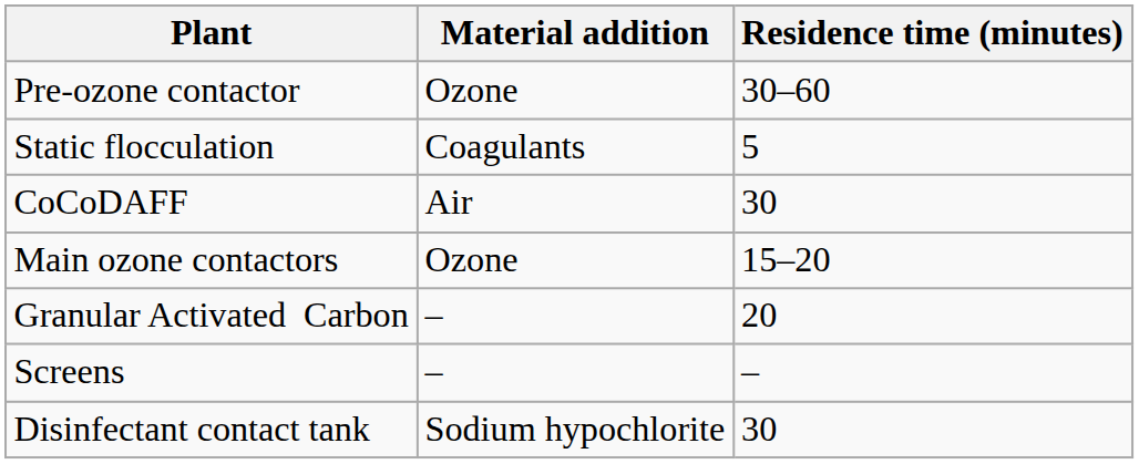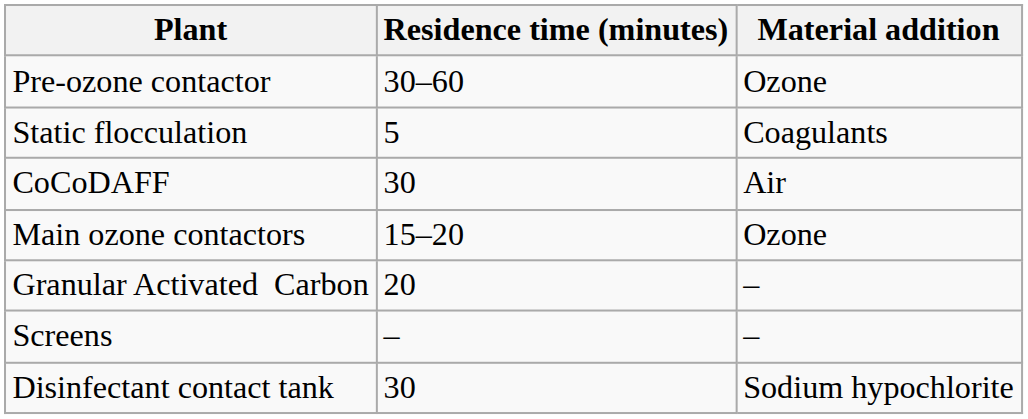 <table class="wikitable">
 <tr>
 <th>Plant</th>
+<th>Residence time (minutes)</th>
 <th>Material addition</th>
-<th>Residence time (minutes)</th>
 </tr>
 <tr>
 <td>Pre-ozone contactor</td>
+<td>30–60</td>
 <td>Ozone</td>
-<td>30–60</td>
 </tr>
 <tr>
 <td>Static flocculation</td>
+<td>5</td>
 <td>Coagulants</td>
-<td>5</td>
 </tr>
 <tr>
 <td>CoCoDAFF</td>
+<td>30</td>
 <td>Air</td>
-<td>30</td>
 </tr>
 <tr>
 <td>Main ozone contactors</td>
+<td>15–20</td>
 <td>Ozone</td>
-<td>15–20</td>
 </tr>
 <tr>
 <td>Granular Activated  Carbon</td>
+<td>20</td>
 <td>–</td>
-<td>20</td>
 </tr>
 <tr>
 <td>Screens</td>
 <td>–</td>
 <td>–</td>
 </tr>
 <tr>
 <td>Disinfectant contact tank</td>
+<td>30</td>
 <td>Sodium hypochlorite</td>
-<td>30</td>
 </tr>
 </table>
